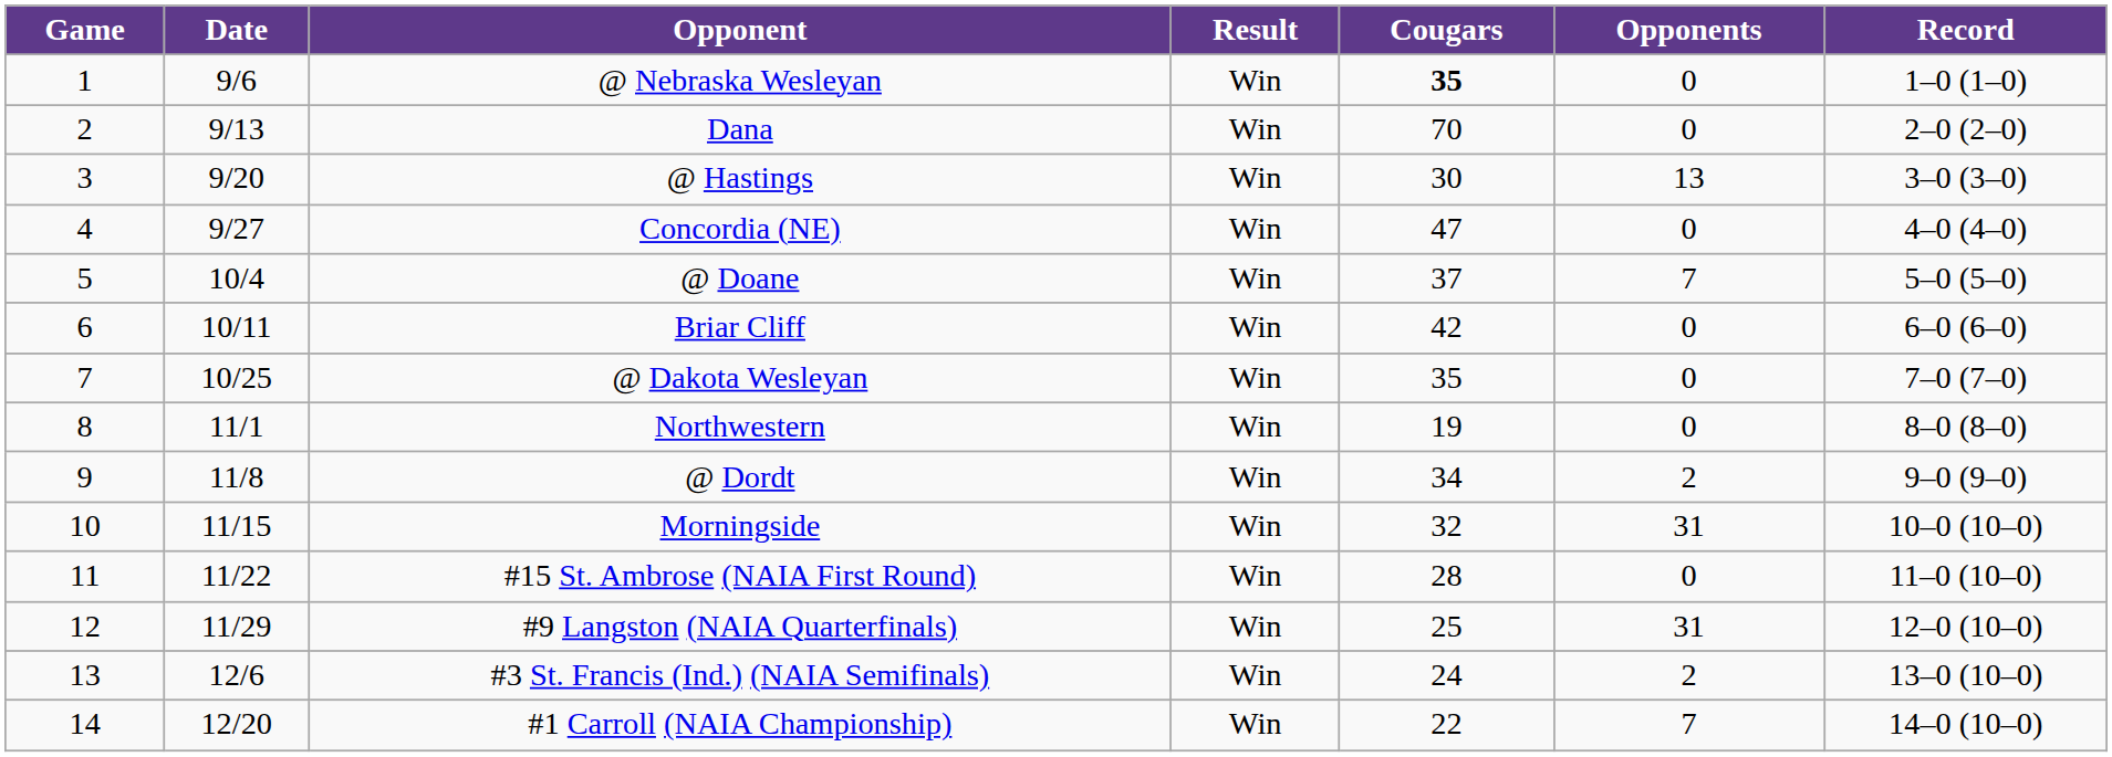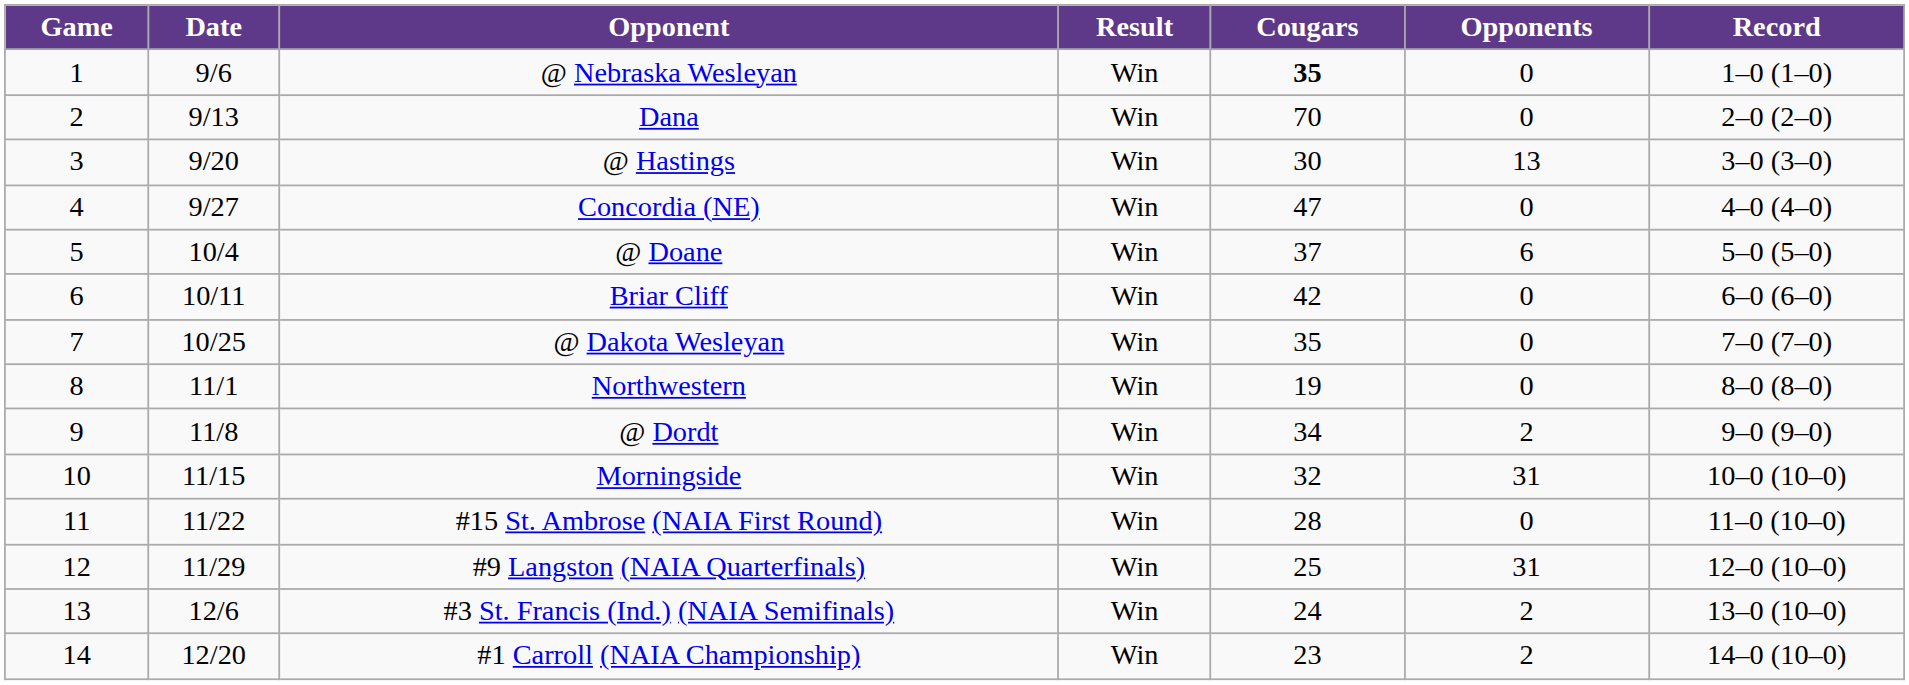 <table class="wikitable" width="85%">
 <tr align="center"  style="background:#5E398A;color:#FFFFFF;">
 <td><strong>Game</strong></td>
 <td><strong>Date</strong></td>
 <td><strong>Opponent</strong></td>
 <td><strong>Result</strong></td>
 <td><strong>Cougars</strong></td>
 <td><strong>Opponents</strong></td>
 <td><strong>Record</strong></td>
 </tr>
 <tr align="center" bgcolor="">
 <td>1</td>
 <td>9/6</td>
 <td>@ <a href='#'>Nebraska Wesleyan</a></td>
 <td>Win</td>
 <td><strong>35</strong></td>
 <td>0</td>
 <td>1–0 (1–0)</td>
 </tr>
 <tr align="center" bgcolor="">
 <td>2</td>
 <td>9/13</td>
 <td><a href='#'>Dana</a></td>
 <td>Win</td>
 <td>70</td>
 <td>0</td>
 <td>2–0 (2–0)</td>
 </tr>
 <tr align="center" bgcolor="">
 <td>3</td>
 <td>9/20</td>
 <td>@ <a href='#'>Hastings</a></td>
 <td>Win</td>
 <td>30</td>
 <td>13</td>
 <td>3–0 (3–0)</td>
 </tr>
 <tr align="center" bgcolor="">
 <td>4</td>
 <td>9/27</td>
 <td><a href='#'>Concordia (NE)</a></td>
 <td>Win</td>
 <td>47</td>
 <td>0</td>
 <td>4–0 (4–0)</td>
 </tr>
 <tr align="center" bgcolor="">
 <td>5</td>
 <td>10/4</td>
 <td>@ <a href='#'>Doane</a></td>
 <td>Win</td>
 <td>37</td>
-<td>7</td>
+<td>6</td>
 <td>5–0 (5–0)</td>
 </tr>
 <tr align="center" bgcolor="">
 <td>6</td>
 <td>10/11</td>
 <td><a href='#'>Briar Cliff</a></td>
 <td>Win</td>
 <td>42</td>
 <td>0</td>
 <td>6–0 (6–0)</td>
 </tr>
 <tr align="center" bgcolor="">
 <td>7</td>
 <td>10/25</td>
 <td>@ <a href='#'>Dakota Wesleyan</a></td>
 <td>Win</td>
 <td>35</td>
 <td>0</td>
 <td>7–0 (7–0)</td>
 </tr>
 <tr align="center" bgcolor="">
 <td>8</td>
 <td>11/1</td>
 <td><a href='#'>Northwestern</a></td>
 <td>Win</td>
 <td>19</td>
 <td>0</td>
 <td>8–0 (8–0)</td>
 </tr>
 <tr align="center" bgcolor="">
 <td>9</td>
 <td>11/8</td>
 <td>@ <a href='#'>Dordt</a></td>
 <td>Win</td>
 <td>34</td>
 <td>2</td>
 <td>9–0 (9–0)</td>
 </tr>
 <tr align="center" bgcolor="">
 <td>10</td>
 <td>11/15</td>
 <td><a href='#'>Morningside</a></td>
 <td>Win</td>
 <td>32</td>
 <td>31</td>
 <td>10–0 (10–0)</td>
 </tr>
 <tr align="center" bgcolor="">
 <td>11</td>
 <td>11/22</td>
 <td>#15 <a href='#'>St. Ambrose</a> <a href='#'>(NAIA First Round)</a></td>
 <td>Win</td>
 <td>28</td>
 <td>0</td>
 <td>11–0 (10–0)</td>
 </tr>
 <tr align="center" bgcolor="">
 <td>12</td>
 <td>11/29</td>
 <td>#9 <a href='#'>Langston</a> <a href='#'>(NAIA Quarterfinals)</a></td>
 <td>Win</td>
 <td>25</td>
 <td>31</td>
 <td>12–0 (10–0)</td>
 </tr>
 <tr align="center" bgcolor="">
 <td>13</td>
 <td>12/6</td>
 <td>#3 <a href='#'>St. Francis (Ind.)</a> <a href='#'>(NAIA Semifinals)</a></td>
 <td>Win</td>
 <td>24</td>
 <td>2</td>
 <td>13–0 (10–0)</td>
 </tr>
 <tr align="center" bgcolor="">
 <td>14</td>
 <td>12/20</td>
 <td>#1 <a href='#'>Carroll</a> <a href='#'>(NAIA Championship)</a></td>
 <td>Win</td>
-<td>22</td>
-<td>7</td>
+<td>23</td>
+<td>2</td>
 <td>14–0 (10–0)</td>
 </tr>
 </table>
